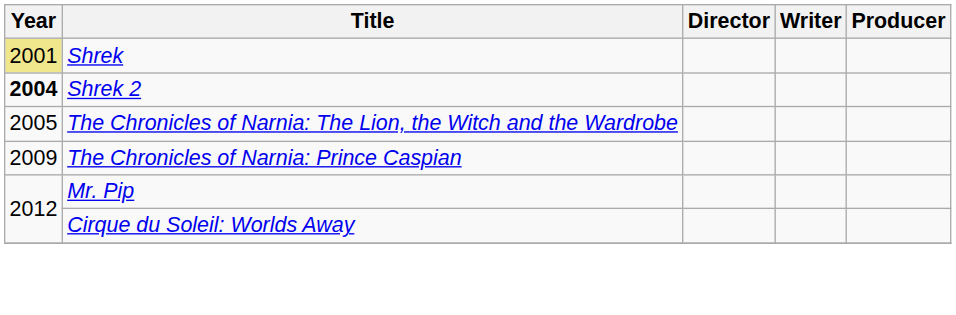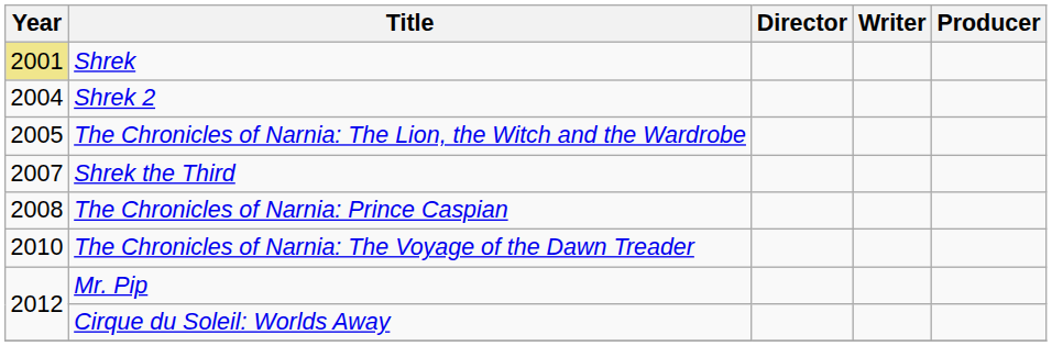 <table class="wikitable">
 <tr>
 <th>Year</th>
 <th>Title</th>
 <th>Director</th>
 <th>Writer</th>
 <th>Producer</th>
 </tr>
 <tr>
 <td style="background: khaki;">2001</td>
 <td><em><a href='#'>Shrek</a></em></td>
 <td></td>
 <td></td>
 <td></td>
 </tr>
 <tr>
-<td><strong>2004</strong></td>
+<td>2004</td>
 <td><em><a href='#'>Shrek 2</a></em></td>
 <td></td>
 <td></td>
 <td></td>
 </tr>
 <tr>
 <td>2005</td>
 <td><em><a href='#'>The Chronicles of Narnia: The Lion, the Witch and the Wardrobe</a></em></td>
 <td></td>
 <td></td>
 <td></td>
 </tr>
 <tr>
-<td>2009</td>
+<td>2007</td>
+<td><em><a href='#'>Shrek the Third</a></em></td>
+<td></td>
+<td></td>
+<td></td>
+</tr>
+<tr>
+<td>2008</td>
 <td><em><a href='#'>The Chronicles of Narnia: Prince Caspian</a></em></td>
+<td></td>
+<td></td>
+<td></td>
+</tr>
+<tr>
+<td>2010</td>
+<td><em><a href='#'>The Chronicles of Narnia: The Voyage of the Dawn Treader</a></em></td>
 <td></td>
 <td></td>
 <td></td>
 </tr>
 <tr>
 <td rowspan="2">2012</td>
 <td><em><a href='#'>Mr. Pip</a></em></td>
 <td></td>
 <td></td>
 <td></td>
 </tr>
 <tr>
 <td><em><a href='#'>Cirque du Soleil: Worlds Away</a></em></td>
 <td></td>
 <td></td>
 <td></td>
 </tr>
 <tr>
 </tr>
 </table>
